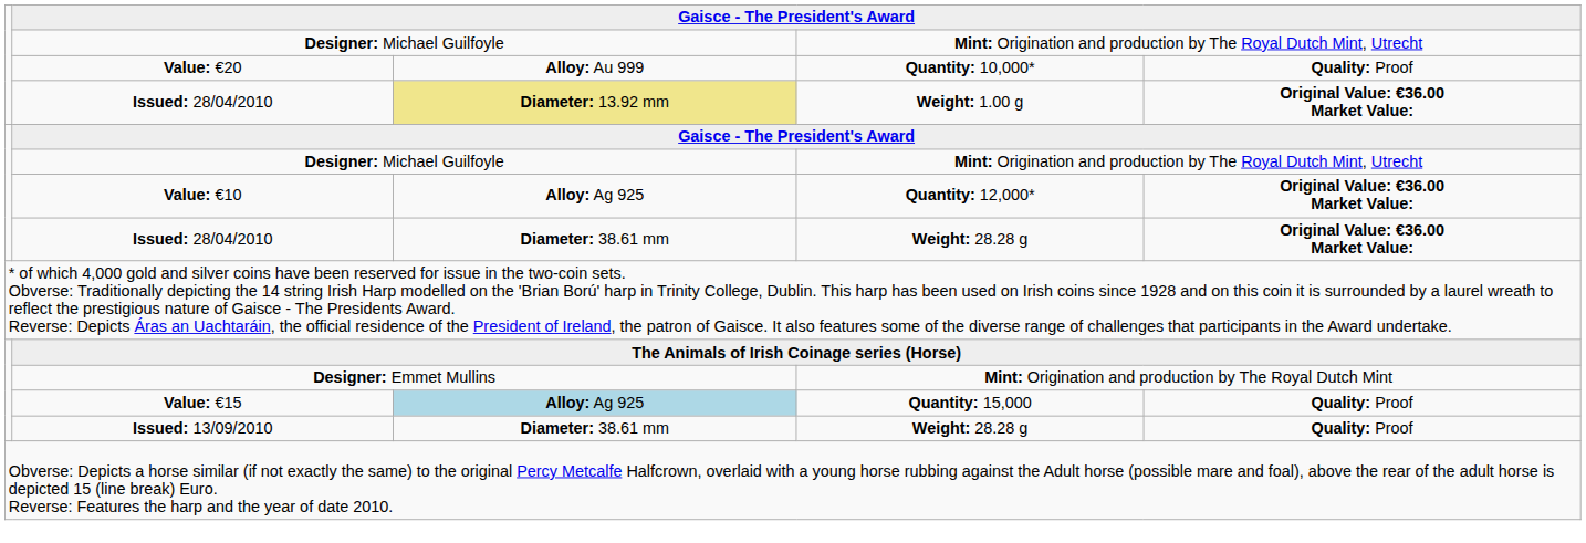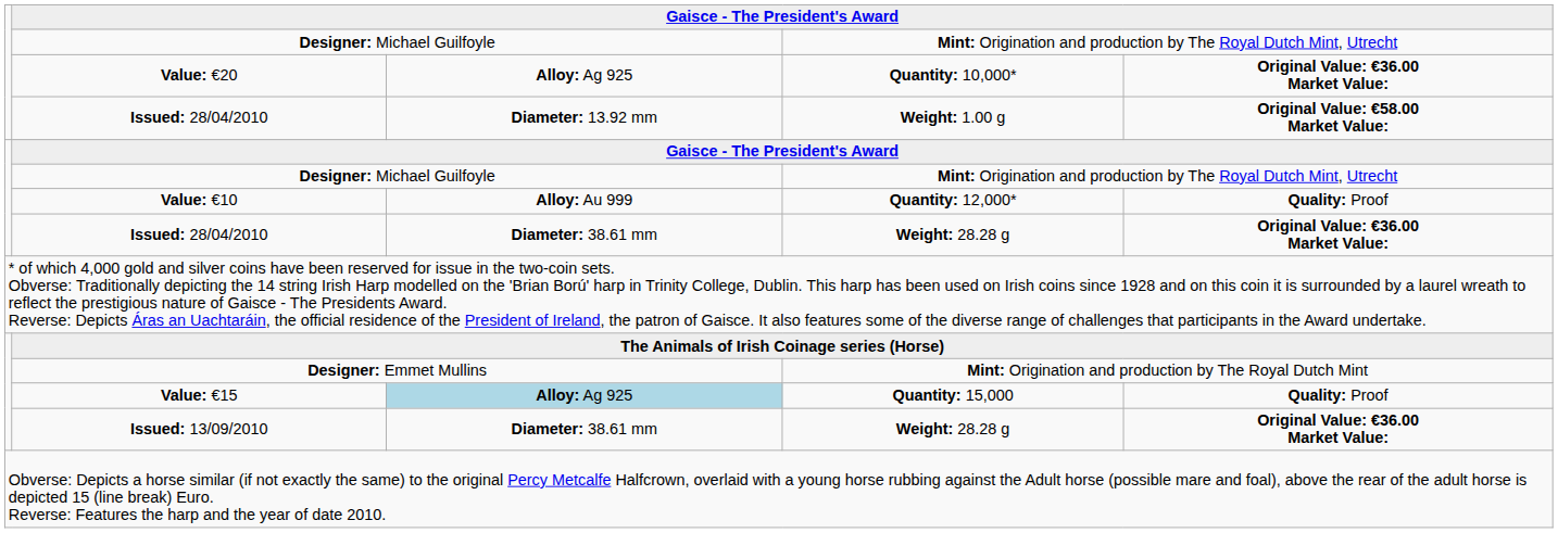 <table class="wikitable" style="width:100%;">
 <tr>
 <td rowspan="4"  style="white-space:nowrap; width:330px; text-align:center;"></td>
 <th colspan="4"  style="text-align:center; background:#eee;"><a href='#'>Gaisce - The President's Award</a></th>
 </tr>
 <tr style="text-align:center;">
 <td colspan="2"  style="width:50%; "><strong>Designer:</strong> Michael Guilfoyle</td>
 <td colspan="2"  style="width:50%; "><strong>Mint:</strong> Origination and production by The <a href='#'>Royal Dutch Mint</a>, <a href='#'>Utrecht</a></td>
 </tr>
 <tr>
 <td align=center><strong>Value:</strong> €20</td>
-<td align=center><strong>Alloy:</strong> Au 999</td>
+<td align=center><strong>Alloy:</strong> Ag 925</td>
 <td align=center><strong>Quantity:</strong> 10,000*</td>
-<td align=center><strong>Quality:</strong> Proof</td>
+<td align=center><strong>Original Value: €36.00 <br>Market Value:</strong></td>
 </tr>
 <tr>
 <td align=center><strong>Issued:</strong> 28/04/2010</td>
-<td align=center style="background: khaki;"><strong>Diameter:</strong> 13.92 mm</td>
+<td align=center><strong>Diameter:</strong> 13.92 mm</td>
 <td align=center><strong>Weight:</strong> 1.00 g</td>
-<td align=center><strong>Original Value: €36.00 <br>Market Value:</strong></td>
+<td align=center><strong>Original Value: €58.00 <br>Market Value:</strong></td>
 </tr>
 <tr>
 <td rowspan="4" style="text-align:center;"></td>
 <th colspan="4"  style="text-align:center; background:#eee;"><a href='#'>Gaisce - The President's Award</a></th>
 </tr>
 <tr style="text-align:center;">
 <td colspan="2"  style="width:50%; "><strong>Designer:</strong> Michael Guilfoyle</td>
 <td colspan="2"  style="width:50%; "><strong>Mint:</strong> Origination and production by The <a href='#'>Royal Dutch Mint</a>, <a href='#'>Utrecht</a></td>
 </tr>
 <tr>
 <td align=center><strong>Value:</strong> €10</td>
-<td align=center><strong>Alloy:</strong> Ag 925</td>
+<td align=center><strong>Alloy:</strong> Au 999</td>
 <td align=center><strong>Quantity:</strong> 12,000*</td>
-<td align=center><strong>Original Value: €36.00 <br>Market Value:</strong></td>
+<td align=center><strong>Quality:</strong> Proof</td>
 </tr>
 <tr>
 <td align=center><strong>Issued:</strong> 28/04/2010</td>
 <td align=center><strong>Diameter:</strong> 38.61 mm</td>
 <td align=center><strong>Weight:</strong> 28.28 g</td>
 <td align=center><strong>Original Value: €36.00 <br>Market Value:</strong></td>
 </tr>
 <tr>
 <td colspan="5" style="text-align:left;">* of which 4,000 gold and silver coins have been reserved for issue in the two-coin sets.<br>Obverse: Traditionally depicting the 14 string Irish Harp modelled on the 'Brian Ború' harp in Trinity College, Dublin. This harp has been used on Irish coins since 1928 and on this coin it is surrounded by a laurel wreath to reflect the prestigious nature of Gaisce - The Presidents Award.<br>Reverse: Depicts <a href='#'>Áras an Uachtaráin</a>, the official residence of the <a href='#'>President of Ireland</a>, the patron of Gaisce. It also features some of the diverse range of challenges that participants in the Award undertake.</td>
 </tr>
 <tr>
 <td rowspan="4"  style="white-space:nowrap; width:330px; text-align:center;"></td>
 <th colspan="4"  style="text-align:center; background:#eee;">The Animals of Irish Coinage series (Horse)</th>
 </tr>
 <tr style="text-align:center;">
 <td colspan="2"  style="width:50%; "><strong>Designer:</strong> Emmet Mullins</td>
 <td colspan="2"  style="width:50%; "><strong>Mint:</strong> Origination and production by The Royal Dutch Mint</td>
 </tr>
 <tr>
 <td align=center><strong>Value:</strong> €15</td>
 <td align=center style="background: lightblue;"><strong>Alloy:</strong> Ag 925</td>
 <td align=center><strong>Quantity:</strong> 15,000</td>
 <td align=center><strong>Quality:</strong> Proof</td>
 </tr>
 <tr>
 <td align=center><strong>Issued:</strong> 13/09/2010</td>
 <td align=center><strong>Diameter:</strong> 38.61 mm</td>
 <td align=center><strong>Weight:</strong> 28.28 g</td>
-<td align=center><strong>Quality:</strong> Proof</td>
+<td align=center><strong>Original Value: €36.00 <br>Market Value:</strong></td>
 </tr>
 <tr>
 <td colspan="5" style="text-align:left;"><br>Obverse: Depicts a horse similar (if not exactly the same) to the original <a href='#'>Percy Metcalfe</a> Halfcrown, overlaid with a young horse rubbing against the Adult horse (possible mare and foal), above the rear of the adult horse is depicted 15 (line break) Euro.<br>Reverse: Features the harp and the year of date 2010.</td>
 </tr>
 </table>
